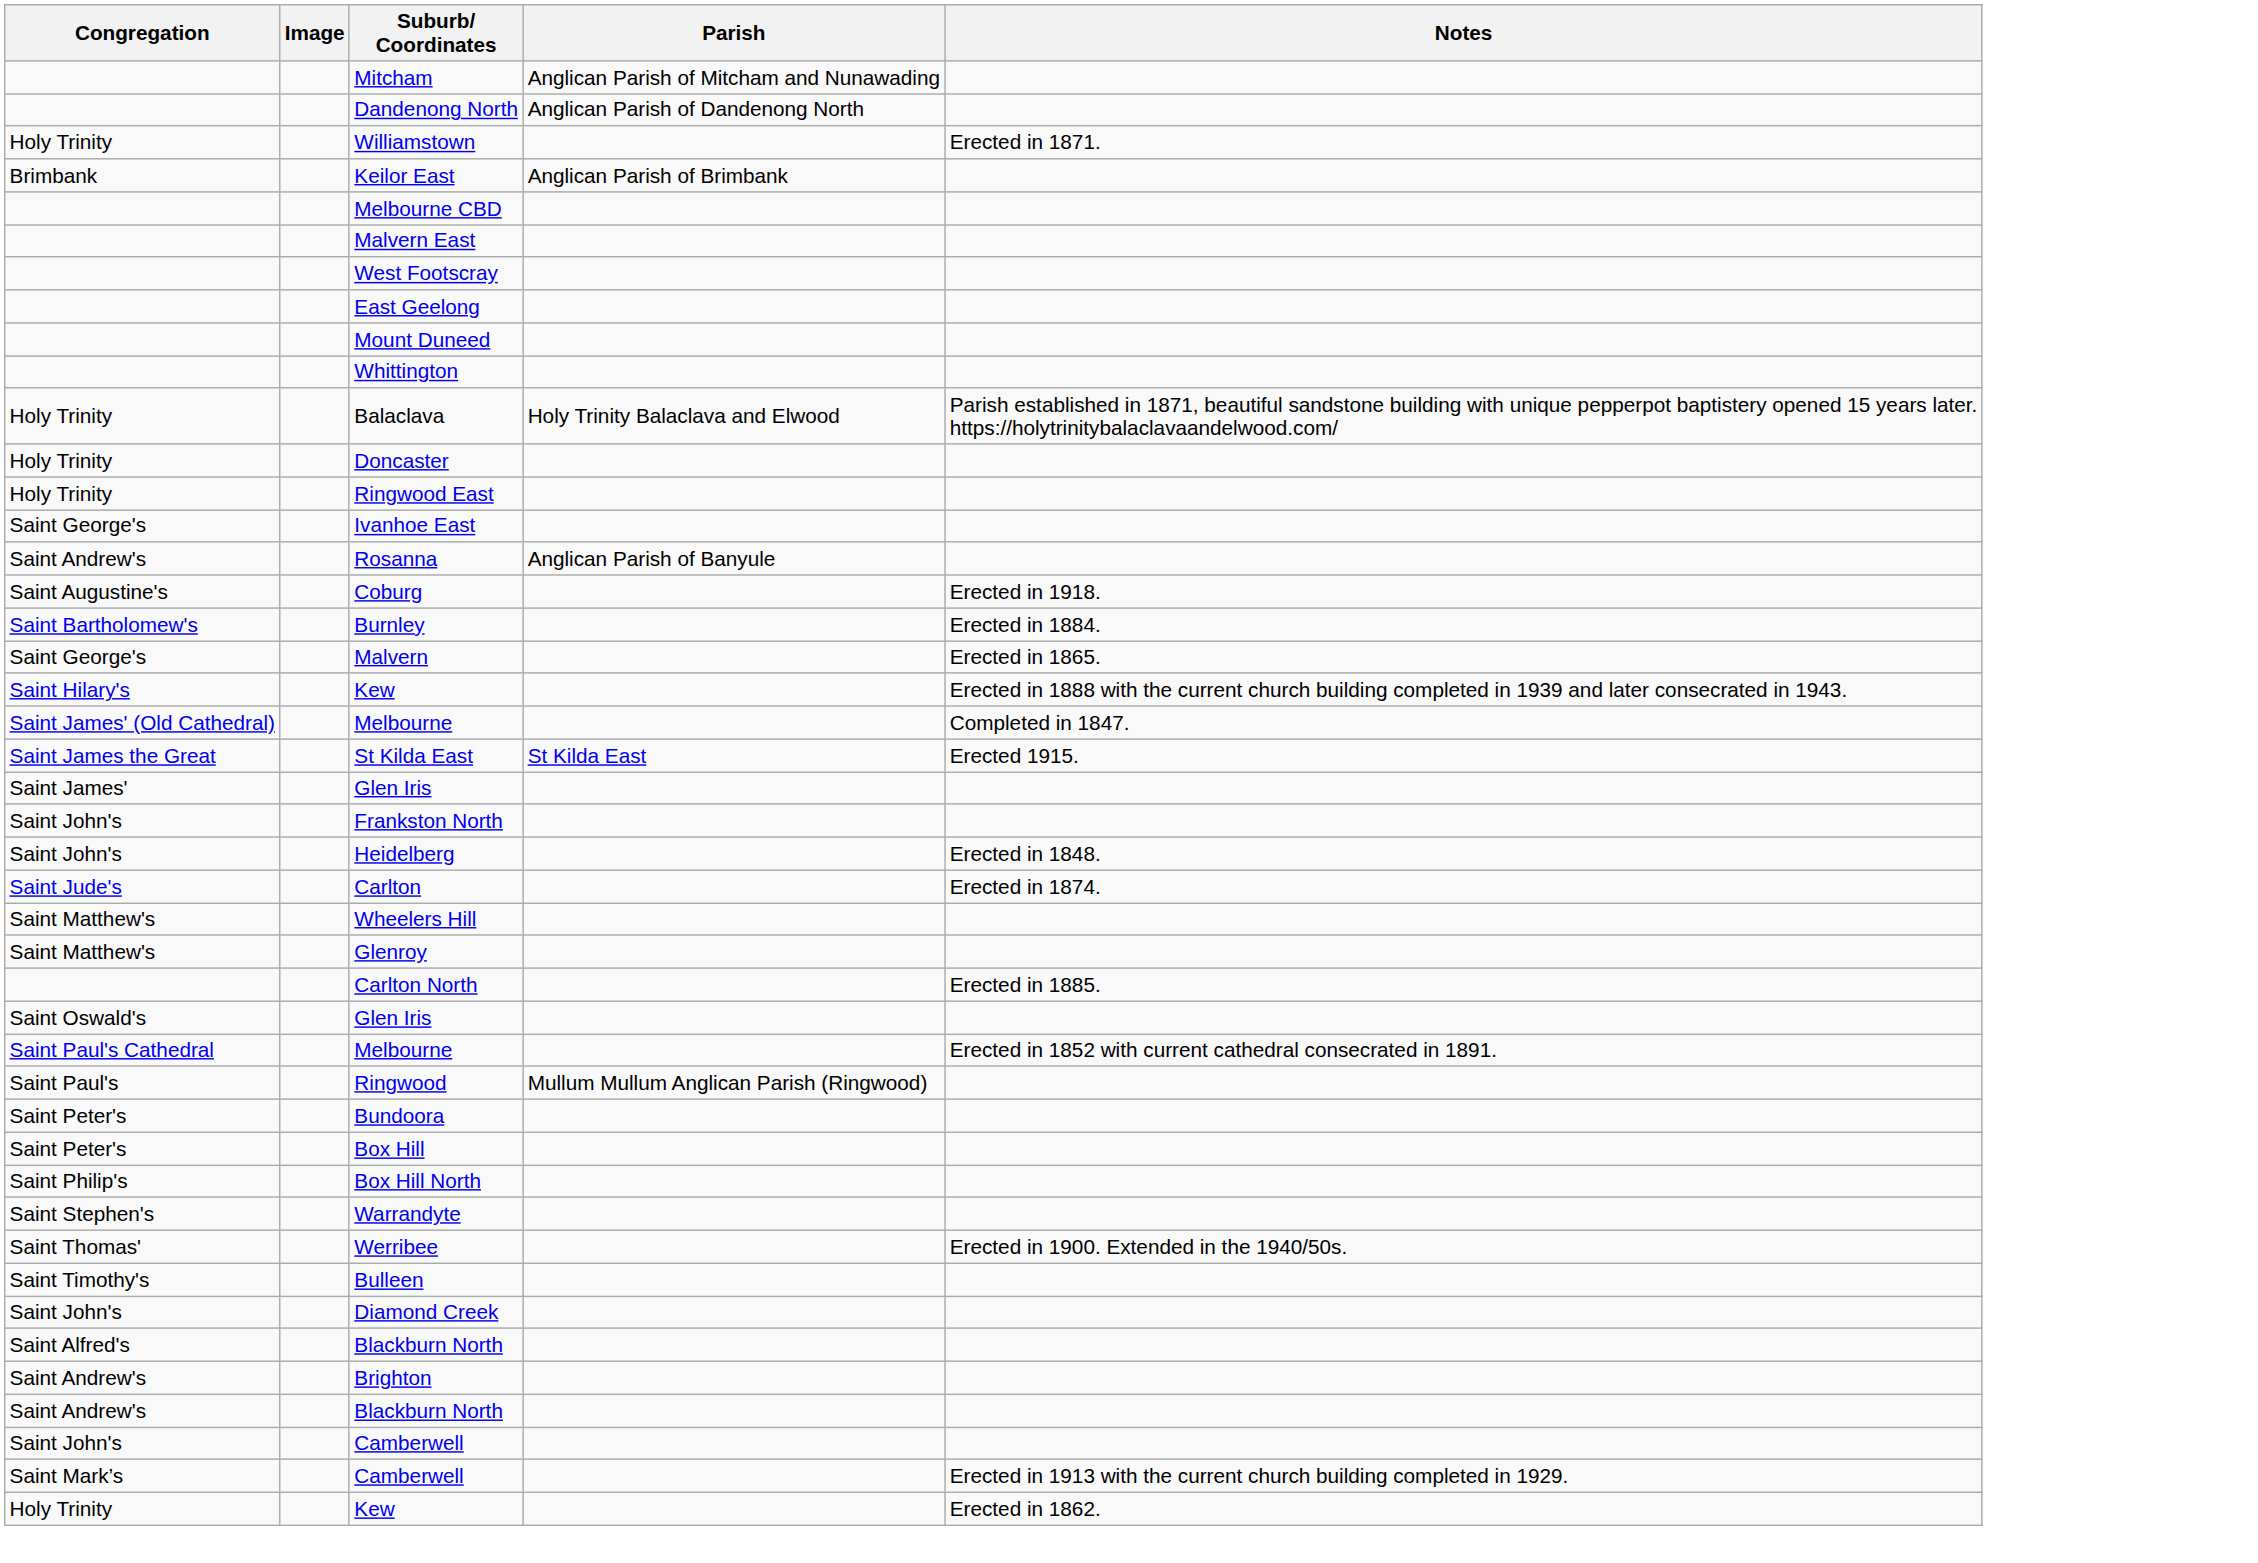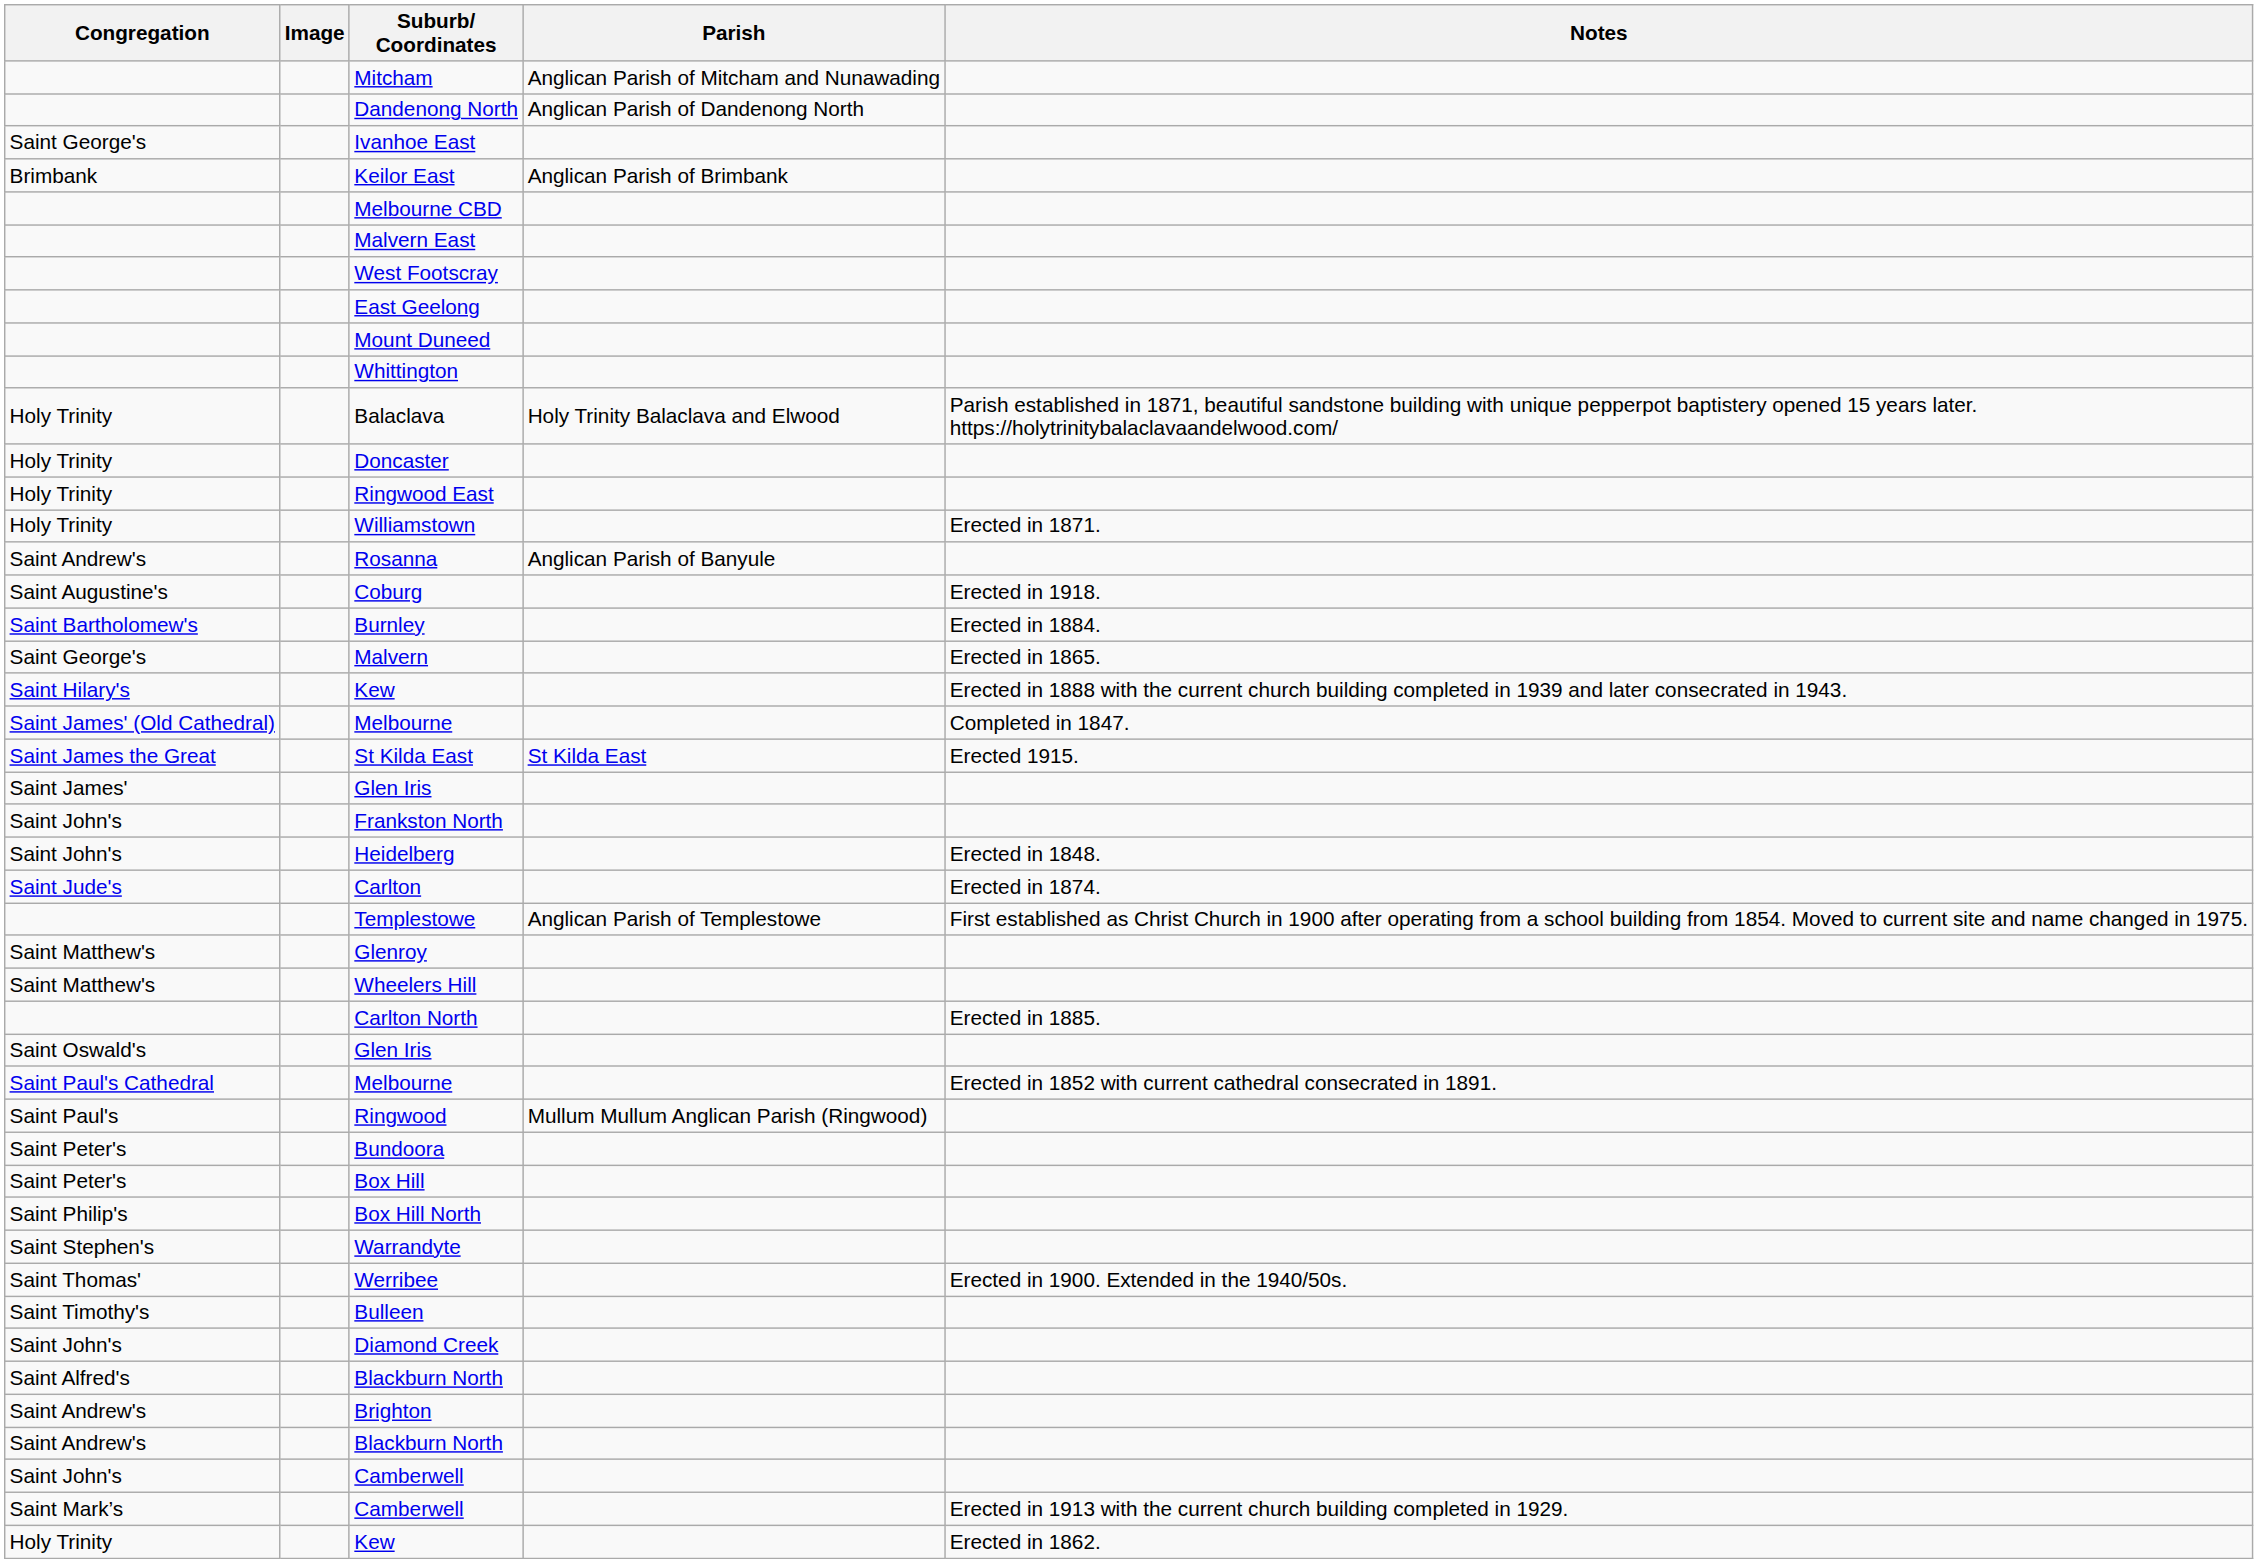 <table class="wikitable sortable" style="font-size:90%;">
 <tr>
 <th>Congregation</th>
 <th class="unsortable">Image</th>
 <th>Suburb/<br>Coordinates</th>
 <th>Parish</th>
 <th class="unsortable">Notes</th>
 </tr>
 <tr>
 <td></td>
 <td></td>
 <td><a href='#'>Mitcham</a></td>
 <td>Anglican Parish of Mitcham and Nunawading</td>
 <td></td>
 </tr>
 <tr>
 <td></td>
 <td></td>
 <td><a href='#'>Dandenong North</a></td>
 <td>Anglican Parish of Dandenong North</td>
 <td></td>
 </tr>
 <tr>
-<td>Holy Trinity</td>
+<td>Saint George's</td>
 <td></td>
-<td><a href='#'>Williamstown</a><br></td>
+<td><a href='#'>Ivanhoe East</a></td>
 <td></td>
-<td>Erected in 1871.</td>
+<td></td>
 </tr>
 <tr>
 <td>Brimbank</td>
 <td></td>
 <td><a href='#'>Keilor East</a><br></td>
 <td>Anglican Parish of Brimbank</td>
 <td></td>
 </tr>
 <tr>
 <td></td>
 <td></td>
 <td><a href='#'>Melbourne CBD</a><br></td>
 <td></td>
 <td></td>
 </tr>
 <tr>
 <td></td>
 <td></td>
 <td><a href='#'>Malvern East</a><br></td>
 <td></td>
 <td></td>
 </tr>
 <tr>
 <td></td>
 <td></td>
 <td><a href='#'>West Footscray</a><br></td>
 <td></td>
 <td></td>
 </tr>
 <tr>
 <td></td>
 <td></td>
 <td><a href='#'>East Geelong</a><br></td>
 <td></td>
 <td></td>
 </tr>
 <tr>
 <td></td>
 <td></td>
 <td><a href='#'>Mount Duneed</a><br></td>
 <td></td>
 <td></td>
 </tr>
 <tr>
 <td></td>
 <td></td>
 <td><a href='#'>Whittington</a><br></td>
 <td></td>
 <td></td>
 </tr>
 <tr>
 <td>Holy Trinity</td>
 <td></td>
 <td>Balaclava</td>
 <td>Holy Trinity Balaclava and Elwood</td>
 <td>Parish established in 1871, beautiful sandstone building with unique pepperpot baptistery opened 15 years later.<br>https://holytrinitybalaclavaandelwood.com/</td>
 </tr>
 <tr>
 <td>Holy Trinity</td>
 <td></td>
 <td><a href='#'>Doncaster</a><br> </td>
 <td></td>
 <td></td>
 </tr>
 <tr>
 <td>Holy Trinity</td>
 <td></td>
 <td><a href='#'>Ringwood East</a><br></td>
 <td></td>
 <td></td>
 </tr>
 <tr>
-<td>Saint George's</td>
+<td>Holy Trinity</td>
 <td></td>
-<td><a href='#'>Ivanhoe East</a></td>
+<td><a href='#'>Williamstown</a><br></td>
 <td></td>
-<td></td>
+<td>Erected in 1871.</td>
 </tr>
 <tr>
 <td>Saint Andrew's</td>
 <td></td>
 <td><a href='#'>Rosanna</a><br></td>
 <td>Anglican Parish of Banyule</td>
 <td></td>
 </tr>
 <tr>
 <td>Saint Augustine's</td>
 <td></td>
 <td><a href='#'>Coburg</a><br> </td>
 <td></td>
 <td>Erected in 1918.</td>
 </tr>
 <tr>
 <td><a href='#'>Saint Bartholomew's</a></td>
 <td></td>
 <td><a href='#'>Burnley</a><br></td>
 <td></td>
 <td>Erected in 1884.</td>
 </tr>
 <tr>
 <td>Saint George's</td>
 <td></td>
 <td><a href='#'>Malvern</a><br></td>
 <td></td>
 <td>Erected in 1865.</td>
 </tr>
 <tr>
 <td><a href='#'>Saint Hilary's</a></td>
 <td></td>
 <td><a href='#'>Kew</a><br></td>
 <td></td>
 <td>Erected in 1888 with the current church building completed in 1939 and later consecrated in 1943.</td>
 </tr>
 <tr>
 <td><a href='#'>Saint James' (Old Cathedral)</a></td>
 <td></td>
 <td><a href='#'>Melbourne</a><br></td>
 <td></td>
 <td>Completed in 1847.</td>
 </tr>
 <tr>
 <td><a href='#'>Saint James the Great</a></td>
 <td></td>
 <td><a href='#'>St Kilda East</a><br></td>
 <td><a href='#'>St Kilda East</a></td>
 <td>Erected 1915.</td>
 </tr>
 <tr>
 <td>Saint James'</td>
 <td></td>
 <td><a href='#'>Glen Iris</a><br></td>
 <td></td>
 <td></td>
 </tr>
 <tr>
 <td>Saint John's</td>
 <td></td>
 <td><a href='#'>Frankston North</a><br> </td>
 <td></td>
 <td></td>
 </tr>
 <tr>
 <td>Saint John's</td>
 <td></td>
 <td><a href='#'>Heidelberg</a><br> </td>
 <td></td>
 <td>Erected in 1848.</td>
 </tr>
 <tr>
 <td><a href='#'>Saint Jude's</a></td>
 <td></td>
 <td><a href='#'>Carlton</a><br> </td>
 <td></td>
 <td>Erected in 1874.</td>
 </tr>
 <tr>
+<td></td>
+<td></td>
+<td><a href='#'>Templestowe</a><br></td>
+<td>Anglican Parish of Templestowe</td>
+<td>First established as Christ Church in 1900 after operating from a school building from 1854.  Moved to current site and name changed in 1975.</td>
+</tr>
+<tr>
 <td>Saint Matthew's</td>
 <td></td>
-<td><a href='#'>Wheelers Hill</a><br></td>
+<td><a href='#'>Glenroy</a><br></td>
 <td></td>
 <td></td>
 </tr>
 <tr>
 <td>Saint Matthew's</td>
 <td></td>
-<td><a href='#'>Glenroy</a><br></td>
+<td><a href='#'>Wheelers Hill</a><br></td>
 <td></td>
 <td></td>
 </tr>
 <tr>
 <td></td>
 <td></td>
 <td><a href='#'>Carlton North</a><br> </td>
 <td></td>
 <td>Erected in 1885.</td>
 </tr>
 <tr>
 <td>Saint Oswald's</td>
 <td></td>
 <td><a href='#'>Glen Iris</a><br></td>
 <td></td>
 <td></td>
 </tr>
 <tr>
 <td><a href='#'>Saint Paul's Cathedral</a></td>
 <td></td>
 <td><a href='#'>Melbourne</a><br></td>
 <td></td>
 <td>Erected in 1852 with current cathedral consecrated in 1891.</td>
 </tr>
 <tr>
 <td>Saint Paul's</td>
 <td></td>
 <td><a href='#'>Ringwood</a><br></td>
 <td>Mullum Mullum Anglican Parish (Ringwood)</td>
 <td></td>
 </tr>
 <tr>
 <td>Saint Peter's</td>
 <td></td>
 <td><a href='#'>Bundoora</a><br></td>
 <td></td>
 <td></td>
 </tr>
 <tr>
 <td>Saint Peter's</td>
 <td></td>
 <td><a href='#'>Box Hill</a><br></td>
 <td></td>
 <td></td>
 </tr>
 <tr>
 <td>Saint Philip's</td>
 <td></td>
 <td><a href='#'>Box Hill North</a><br> </td>
 <td></td>
 <td></td>
 </tr>
 <tr>
 <td>Saint Stephen's</td>
 <td></td>
 <td><a href='#'>Warrandyte</a><br></td>
 <td></td>
 <td></td>
 </tr>
 <tr>
 <td>Saint Thomas'</td>
 <td></td>
 <td><a href='#'>Werribee</a><br></td>
 <td></td>
 <td>Erected in 1900. Extended in the 1940/50s.</td>
 </tr>
 <tr>
 <td>Saint Timothy's</td>
 <td></td>
 <td><a href='#'>Bulleen</a><br></td>
 <td></td>
 <td></td>
 </tr>
 <tr>
 <td>Saint John's</td>
 <td></td>
 <td><a href='#'>Diamond Creek</a><br></td>
 <td></td>
 <td></td>
 </tr>
 <tr>
 <td>Saint Alfred's</td>
 <td></td>
 <td><a href='#'>Blackburn North</a><br></td>
 <td></td>
 <td></td>
 </tr>
 <tr>
 <td>Saint Andrew's</td>
 <td></td>
 <td><a href='#'>Brighton</a><br></td>
 <td></td>
 <td></td>
 </tr>
 <tr>
 <td>Saint Andrew's</td>
 <td></td>
 <td><a href='#'>Blackburn North</a><br></td>
 <td></td>
 <td></td>
 </tr>
 <tr>
 <td>Saint John's</td>
 <td></td>
 <td><a href='#'>Camberwell</a><br></td>
 <td></td>
 <td></td>
 </tr>
 <tr>
 <td>Saint Mark’s</td>
 <td></td>
 <td><a href='#'>Camberwell</a><br></td>
 <td></td>
 <td>Erected in 1913 with the current church building completed in 1929.</td>
 </tr>
 <tr>
 <td>Holy Trinity</td>
 <td></td>
 <td><a href='#'>Kew</a><br></td>
 <td></td>
 <td>Erected in 1862.</td>
 </tr>
 </table>
